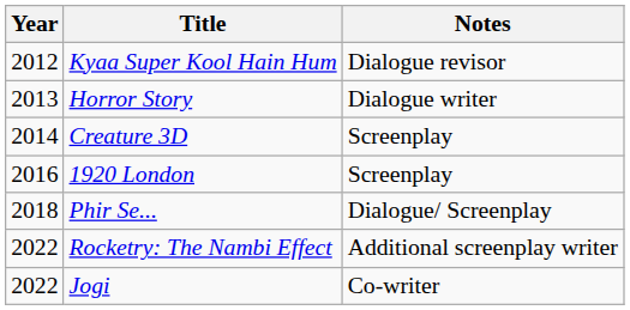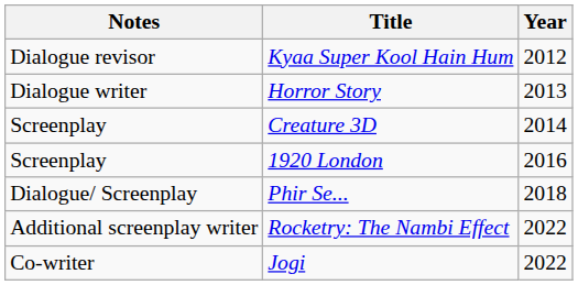 <table class="wikitable sortable">
 <tr>
+<th>Notes</th>
+<th>Title</th>
 <th>Year</th>
-<th>Title</th>
-<th>Notes</th>
 </tr>
 <tr>
+<td>Dialogue revisor</td>
+<td><em><a href='#'>Kyaa Super Kool Hain Hum</a></em></td>
 <td>2012</td>
-<td><em><a href='#'>Kyaa Super Kool Hain Hum</a></em></td>
-<td>Dialogue revisor</td>
 </tr>
 <tr>
+<td>Dialogue writer</td>
+<td><em><a href='#'>Horror Story</a></em></td>
 <td>2013</td>
-<td><em><a href='#'>Horror Story</a></em></td>
-<td>Dialogue writer</td>
 </tr>
 <tr>
+<td>Screenplay</td>
+<td><em><a href='#'>Creature 3D</a></em></td>
 <td>2014</td>
-<td><em><a href='#'>Creature 3D</a></em></td>
-<td>Screenplay</td>
 </tr>
 <tr>
+<td>Screenplay</td>
+<td><em><a href='#'>1920 London</a></em></td>
 <td>2016</td>
-<td><em><a href='#'>1920 London</a></em></td>
-<td>Screenplay</td>
 </tr>
 <tr>
+<td>Dialogue/ Screenplay</td>
+<td><em><a href='#'>Phir Se...</a></em></td>
 <td>2018</td>
-<td><em><a href='#'>Phir Se...</a></em></td>
-<td>Dialogue/ Screenplay</td>
 </tr>
 <tr>
+<td>Additional screenplay writer</td>
+<td><em><a href='#'>Rocketry: The Nambi Effect</a></em></td>
 <td>2022</td>
-<td><em><a href='#'>Rocketry: The Nambi Effect</a></em></td>
-<td>Additional screenplay writer</td>
 </tr>
 <tr>
+<td>Co-writer</td>
+<td><em><a href='#'>Jogi</a></em></td>
 <td>2022</td>
-<td><em><a href='#'>Jogi</a></em></td>
-<td>Co-writer</td>
 </tr>
 </table>
